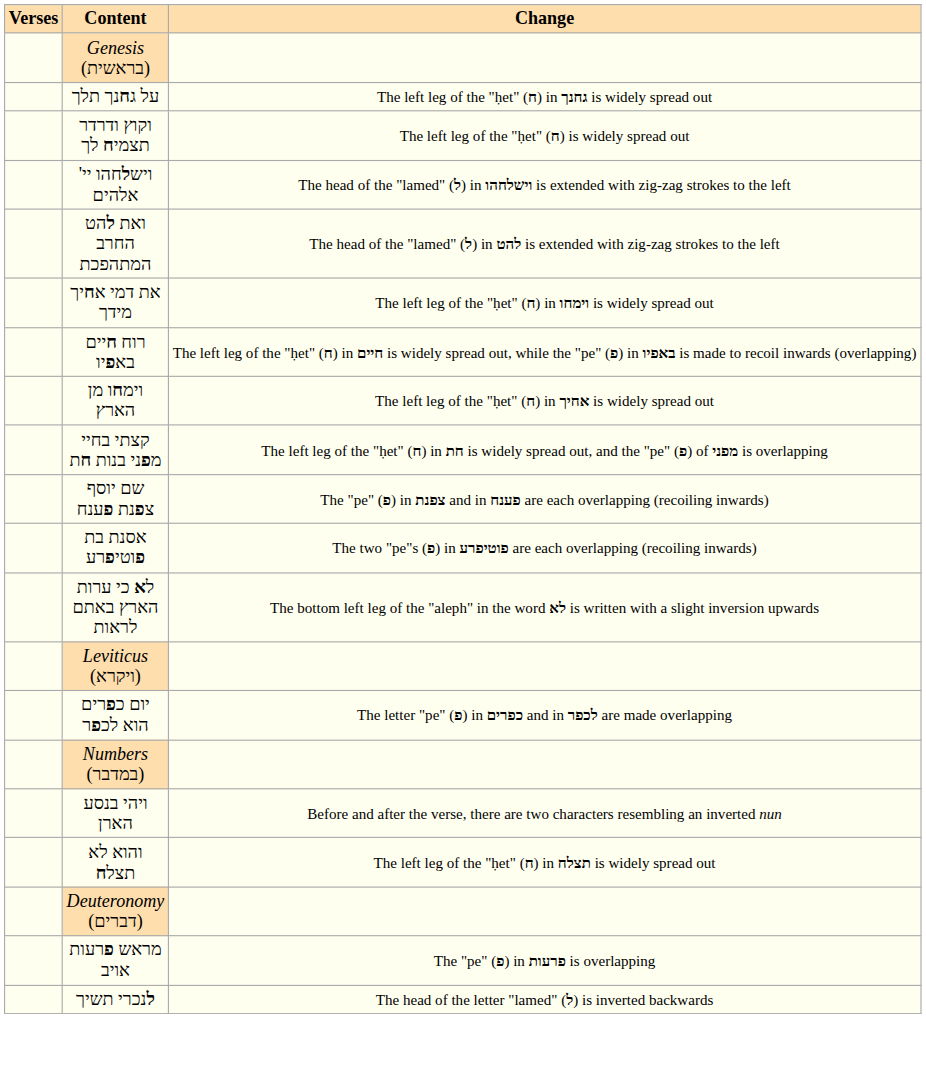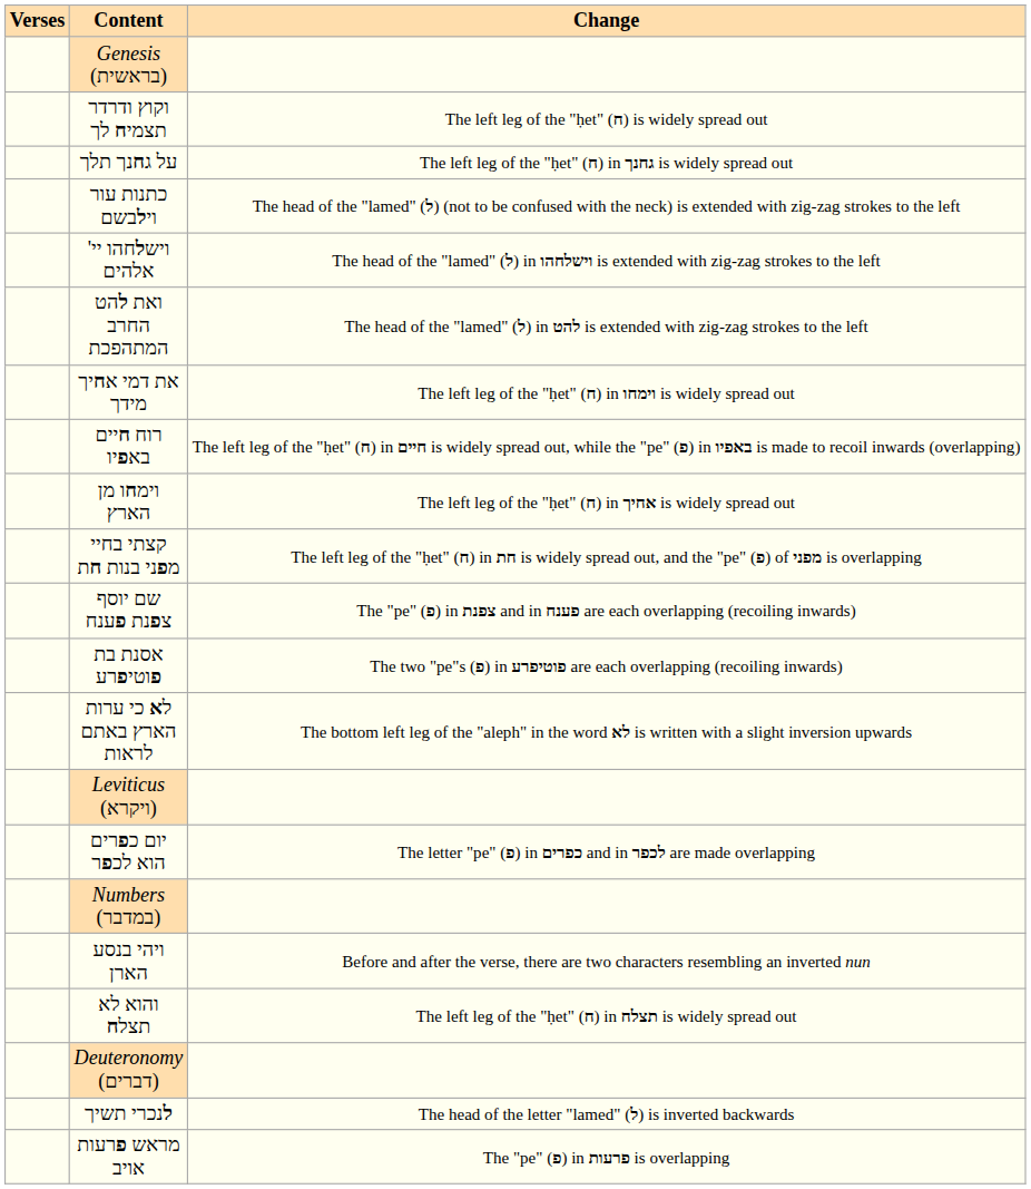 <table class="wikitable" style="background:Ivory; text-align:center">
 <tr>
 <th style="background:Navajowhite;">Verses</th>
 <th style="background:Navajowhite;">Content</th>
 <th style="background:Navajowhite;">Change</th>
 </tr>
 <tr>
 <td></td>
 <td columnspan=3; style="background:Navajowhite; text-align:center; width:65px"><em>Genesis</em> (בראשית)</td>
 <td></td>
 </tr>
 <tr>
 <td></td>
+<td>וקוץ ודרדר תצמי<strong>ח</strong> לך</td>
+<td><small>The left leg of the "ḥet" (<strong>ח</strong>) is widely spread out</small></td>
+</tr>
+<tr>
+<td></td>
 <td>על ג<strong>ח</strong>נך תלך</td>
 <td><small>The left leg of the "ḥet" (<strong>ח</strong>) in <strong>גחנך</strong> is widely spread out</small></td>
 </tr>
 <tr>
 <td></td>
-<td>וקוץ ודרדר תצמי<strong>ח</strong> לך</td>
-<td><small>The left leg of the "ḥet" (<strong>ח</strong>) is widely spread out</small></td>
+<td>כתנות עור וי<strong>ל</strong>בשם</td>
+<td><small>The head of the "lamed" (<strong>ל</strong>) (not to be confused with the neck) is extended with zig-zag strokes to the left</small></td>
 </tr>
 <tr>
 <td></td>
 <td>ויש<strong>ל</strong>חהו יי' אלהים</td>
 <td><small>The head of the "lamed" (<strong>ל</strong>) in <strong>וישלחהו</strong> is extended with zig-zag strokes to the left</small></td>
 </tr>
 <tr>
 <td></td>
 <td>ואת <strong>ל</strong>הט החרב המתהפכת</td>
 <td><small>The head of the "lamed" (<strong>ל</strong>) in <strong>להט</strong> is extended with zig-zag strokes to the left</small></td>
 </tr>
 <tr>
 <td></td>
 <td>את דמי א<strong>ח</strong>יך מידך</td>
 <td><small>The left leg of the "ḥet" (<strong>ח</strong>) in <strong>וימחו</strong> is widely spread out</small></td>
 </tr>
 <tr>
 <td></td>
 <td>רוח <strong>ח</strong>יים בא<strong>פ</strong>יו</td>
 <td><small>The left leg of the "ḥet" (<strong>ח</strong>) in <strong>חיים</strong> is widely spread out, while the "pe" (<strong>פ</strong>) in <strong>באפיו</strong> is made to recoil inwards (overlapping)</small></td>
 </tr>
 <tr>
 <td></td>
 <td>וימ<strong>ח</strong>ו מן הארץ</td>
 <td><small>The left leg of the "ḥet" (<strong>ח</strong>) in <strong>אחיך</strong> is widely spread out</small></td>
 </tr>
 <tr>
 <td></td>
 <td>קצתי בחיי מ<strong>פ</strong>ני בנות <strong>ח</strong>ת</td>
 <td><small>The left leg of the "ḥet" (<strong>ח</strong>) in <strong>חת</strong> is widely spread out, and the "pe" (<strong>פ</strong>) of <strong>מפני</strong> is overlapping</small></td>
 </tr>
 <tr>
 <td></td>
 <td>שם יוסף צ<strong>פ</strong>נת <strong>פ</strong>ענח</td>
 <td><small>The "pe" (<strong>פ</strong>) in <strong>צפנת</strong> and in <strong>פענח</strong> are each overlapping (recoiling inwards)</small></td>
 </tr>
 <tr>
 <td></td>
 <td>אסנת בת <strong>פ</strong>וטי<strong>פ</strong>רע</td>
 <td><small>The two "pe"s (<strong>פ</strong>) in <strong>פוטיפרע</strong> are each overlapping (recoiling inwards)</small></td>
 </tr>
 <tr>
 <td></td>
 <td>ל<strong>א</strong> כי ערות הארץ באתם לראות</td>
 <td><small>The bottom left leg of the "aleph" in the word <strong>לא</strong> is written with a slight inversion upwards</small></td>
 </tr>
 <tr>
 <td></td>
 <td columnspan=3; style="background:Navajowhite; text-align:center; width:65px"><em>Leviticus</em> (ויקרא)</td>
 <td></td>
 </tr>
 <tr>
 <td></td>
 <td>יום כ<strong>פ</strong>רים הוא לכ<strong>פ</strong>ר</td>
 <td><small>The letter "pe" (<strong>פ</strong>) in <strong>כפרים</strong> and in <strong>לכפר</strong> are made overlapping</small></td>
 </tr>
 <tr>
 <td></td>
 <td columnspan=3; style="background:Navajowhite; text-align:center; width:65px"><em>Numbers</em> (במדבר)</td>
 <td></td>
 </tr>
 <tr>
 <td></td>
 <td>ויהי בנסע הארן</td>
 <td><small>Before and after the verse, there are two characters resembling an inverted <em>nun</em></small></td>
 </tr>
 <tr>
 <td></td>
 <td>והוא לא תצל<strong>ח</strong></td>
 <td><small>The left leg of the "ḥet" (<strong>ח</strong>) in <strong>תצלח</strong> is widely spread out</small></td>
 </tr>
 <tr>
 <td></td>
 <td columnspan=3; style="background:Navajowhite; text-align:center; width:65px"><em>Deuteronomy</em> (דברים)</td>
 <td></td>
 </tr>
 <tr>
 <td></td>
+<td><strong>ל</strong>נכרי תשיך</td>
+<td><small>The head of the letter "lamed" (<strong>ל</strong>) is inverted backwards</small></td>
+</tr>
+<tr>
+<td></td>
 <td>מראש <strong>פ</strong>רעות אויב</td>
 <td><small>The "pe" (<strong>פ</strong>) in <strong>פרעות</strong> is overlapping</small></td>
 </tr>
-<tr>
-<td></td>
-<td><strong>ל</strong>נכרי תשיך</td>
-<td><small>The head of the letter "lamed" (<strong>ל</strong>) is inverted backwards</small></td>
-</tr>
 </table>
